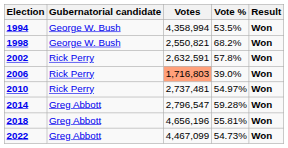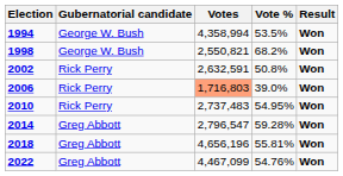 <table class="wikitable">
 <tr>
 <th>Election</th>
 <th>Gubernatorial candidate</th>
 <th>Votes</th>
 <th>Vote %</th>
 <th>Result</th>
 </tr>
 <tr>
 <td><strong><a href='#'>1994</a></strong></td>
 <td><a href='#'>George W. Bush</a></td>
 <td>4,358,994</td>
 <td>53.5%</td>
 <td><strong>Won</strong> </td>
 </tr>
 <tr>
 <td><strong><a href='#'>1998</a></strong></td>
 <td><a href='#'>George W. Bush</a></td>
 <td>2,550,821</td>
 <td>68.2%</td>
 <td><strong>Won</strong> </td>
 </tr>
 <tr>
 <td><strong><a href='#'>2002</a></strong></td>
 <td><a href='#'>Rick Perry</a></td>
 <td>2,632,591</td>
-<td>57.8%</td>
+<td>50.8%</td>
 <td><strong>Won</strong> </td>
 </tr>
 <tr>
 <td><strong><a href='#'>2006</a></strong></td>
 <td><a href='#'>Rick Perry</a></td>
 <td style="background: lightsalmon;">1,716,803</td>
 <td>39.0%</td>
 <td><strong>Won</strong> </td>
 </tr>
 <tr>
 <td><strong><a href='#'>2010</a></strong></td>
 <td><a href='#'>Rick Perry</a></td>
-<td>2,737,481</td>
-<td>54.97%</td>
+<td>2,737,483</td>
+<td>54.95%</td>
 <td><strong>Won</strong> </td>
 </tr>
 <tr>
 <td><strong><a href='#'>2014</a></strong></td>
 <td><a href='#'>Greg Abbott</a></td>
 <td>2,796,547</td>
 <td>59.28%</td>
 <td><strong>Won</strong> </td>
 </tr>
 <tr>
 <td><strong><a href='#'>2018</a></strong></td>
 <td><a href='#'>Greg Abbott</a></td>
 <td>4,656,196</td>
 <td>55.81%</td>
 <td><strong>Won</strong> </td>
 </tr>
 <tr>
 <td><strong><a href='#'>2022</a></strong></td>
 <td><a href='#'>Greg Abbott</a></td>
 <td>4,467,099</td>
-<td>54.73%</td>
+<td>54.76%</td>
 <td><strong>Won</strong> </td>
 </tr>
 </table>
